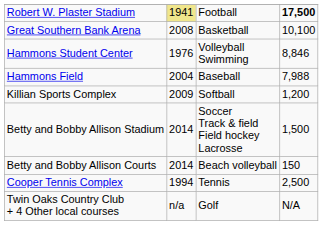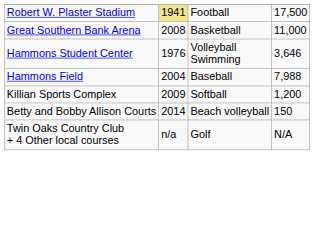 <table class="wikitable">
 <tr>
 </tr>
 <tr>
 <td><a href='#'>Robert W. Plaster Stadium</a></td>
 <td style="background: khaki;">1941</td>
 <td>Football</td>
-<td><strong>17,500</strong></td>
+<td>17,500</td>
 </tr>
 <tr>
 <td><a href='#'>Great Southern Bank Arena</a></td>
 <td>2008</td>
 <td>Basketball</td>
-<td>10,100</td>
+<td>11,000</td>
 </tr>
 <tr>
 <td><a href='#'>Hammons Student Center</a></td>
 <td>1976</td>
 <td>Volleyball<br>Swimming</td>
-<td>8,846 </td>
+<td>3,646 </td>
 </tr>
 <tr>
 <td><a href='#'>Hammons Field</a></td>
 <td>2004</td>
 <td>Baseball</td>
 <td>7,988</td>
 </tr>
 <tr>
 <td>Killian Sports Complex</td>
 <td>2009</td>
 <td>Softball</td>
 <td>1,200</td>
 </tr>
 <tr>
-<td>Betty and Bobby Allison Stadium</td>
-<td>2014</td>
-<td>Soccer<br>Track & field<br>Field hockey<br>Lacrosse</td>
-<td>1,500 </td>
-</tr>
-<tr>
 <td>Betty and Bobby Allison Courts</td>
 <td>2014</td>
 <td>Beach volleyball</td>
 <td>150</td>
-</tr>
-<tr>
-<td><a href='#'>Cooper Tennis Complex</a></td>
-<td>1994</td>
-<td>Tennis</td>
-<td>2,500</td>
 </tr>
 <tr>
 <td>Twin Oaks Country Club<br>+ 4 Other local courses</td>
 <td>n/a</td>
 <td>Golf</td>
 <td>N/A</td>
 </tr>
 </table>
